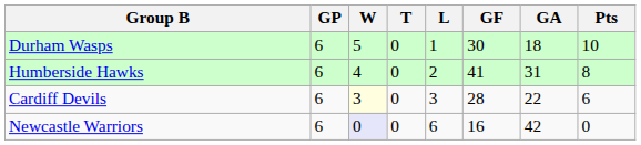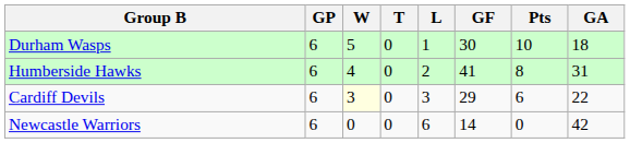 <table class="wikitable">
 <tr>
 <th width="40%">Group B</th>
 <th width="5%">GP</th>
 <th width="5%">W</th>
 <th width="5%">T</th>
 <th width="5%">L</th>
 <th width="7.5%">GF</th>
+<th width="7.5%">Pts</th>
 <th width="7.5%">GA</th>
-<th width="7.5%">Pts</th>
 </tr>
 <tr bgcolor="#CCFFCC">
 <td><a href='#'>Durham Wasps</a></td>
 <td>6</td>
 <td>5</td>
 <td>0</td>
 <td>1</td>
 <td>30</td>
+<td>10</td>
 <td>18</td>
-<td>10</td>
 </tr>
 <tr bgcolor="#CCFFCC">
 <td><a href='#'>Humberside Hawks</a></td>
 <td>6</td>
 <td>4</td>
 <td>0</td>
 <td>2</td>
 <td>41</td>
+<td>8</td>
 <td>31</td>
-<td>8</td>
 </tr>
 <tr>
 <td><a href='#'>Cardiff Devils</a></td>
 <td>6</td>
 <td style="background: lightyellow;">3</td>
 <td>0</td>
 <td>3</td>
-<td>28</td>
+<td>29</td>
+<td>6</td>
 <td>22</td>
-<td>6</td>
 </tr>
 <tr>
 <td><a href='#'>Newcastle Warriors</a></td>
 <td>6</td>
-<td style="background: lavender;">0</td>
+<td>0</td>
 <td>0</td>
 <td>6</td>
-<td>16</td>
+<td>14</td>
+<td>0</td>
 <td>42</td>
-<td>0</td>
 </tr>
 </table>
